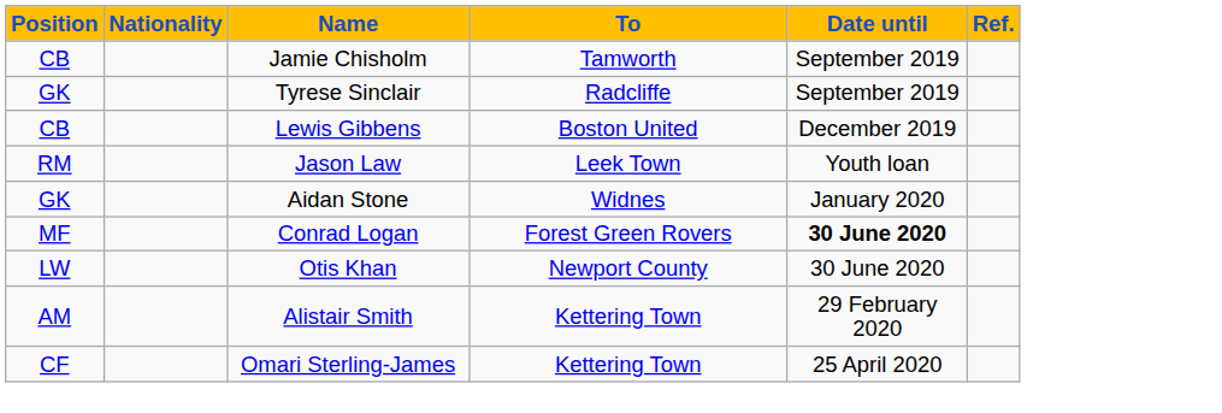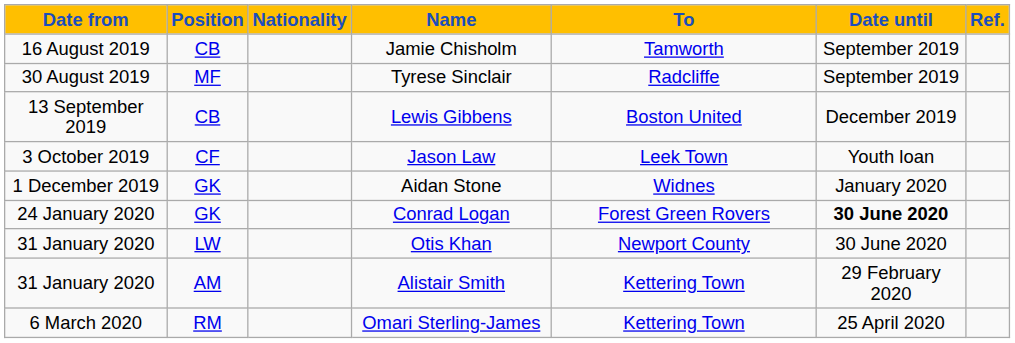 <table class="wikitable"  style="text-align:center; font-size:90%; ">
 <tr>
+<th style="background:#ffbf00; color:#1C4EBD; width:120px;">Date from</th>
 <th style="background:#ffbf00; color:#1C4EBD; width:50px;">Position</th>
 <th style="background:#ffbf00; color:#1C4EBD; width:50px;">Nationality</th>
 <th style="background:#ffbf00; color:#1C4EBD; width:150px;">Name</th>
 <th style="background:#ffbf00; color:#1C4EBD; width:200px;">To</th>
 <th style="background:#ffbf00; color:#1C4EBD; width:110px;">Date until</th>
 <th style="background:#ffbf00; color:#1C4EBD; width:25px;">Ref.</th>
 </tr>
 <tr>
+<td>16 August 2019</td>
 <td><a href='#'>CB</a></td>
 <td></td>
 <td>Jamie Chisholm</td>
 <td> <a href='#'>Tamworth</a></td>
 <td>September 2019</td>
 <td></td>
 </tr>
 <tr>
-<td><a href='#'>GK</a></td>
+<td>30 August 2019</td>
+<td><a href='#'>MF</a></td>
 <td></td>
 <td>Tyrese Sinclair</td>
 <td> <a href='#'>Radcliffe</a></td>
 <td>September 2019</td>
 <td></td>
 </tr>
 <tr>
+<td>13 September 2019</td>
 <td><a href='#'>CB</a></td>
 <td></td>
 <td><a href='#'>Lewis Gibbens</a></td>
 <td> <a href='#'>Boston United</a></td>
 <td>December 2019</td>
 <td></td>
 </tr>
 <tr>
-<td><a href='#'>RM</a></td>
+<td>3 October 2019</td>
+<td><a href='#'>CF</a></td>
 <td></td>
 <td><a href='#'>Jason Law</a></td>
 <td> <a href='#'>Leek Town</a></td>
 <td>Youth loan</td>
 <td></td>
 </tr>
 <tr>
+<td>1 December 2019</td>
 <td><a href='#'>GK</a></td>
 <td></td>
 <td>Aidan Stone</td>
 <td> <a href='#'>Widnes</a></td>
 <td>January 2020</td>
 <td></td>
 </tr>
 <tr>
-<td><a href='#'>MF</a></td>
+<td>24 January 2020</td>
+<td><a href='#'>GK</a></td>
 <td></td>
 <td><a href='#'>Conrad Logan</a></td>
 <td> <a href='#'>Forest Green Rovers</a></td>
 <td><strong>30 June 2020</strong></td>
 <td></td>
 </tr>
 <tr>
+<td>31 January 2020</td>
 <td><a href='#'>LW</a></td>
 <td></td>
 <td><a href='#'>Otis Khan</a></td>
 <td> <a href='#'>Newport County</a></td>
 <td>30 June 2020</td>
 <td></td>
 </tr>
 <tr>
+<td>31 January 2020</td>
 <td><a href='#'>AM</a></td>
 <td></td>
 <td><a href='#'>Alistair Smith</a></td>
 <td> <a href='#'>Kettering Town</a></td>
 <td>29 February 2020</td>
 <td></td>
 </tr>
 <tr>
-<td><a href='#'>CF</a></td>
+<td>6 March 2020</td>
+<td><a href='#'>RM</a></td>
 <td></td>
 <td><a href='#'>Omari Sterling-James</a></td>
 <td> <a href='#'>Kettering Town</a></td>
 <td>25 April 2020</td>
 <td></td>
 </tr>
 </table>
